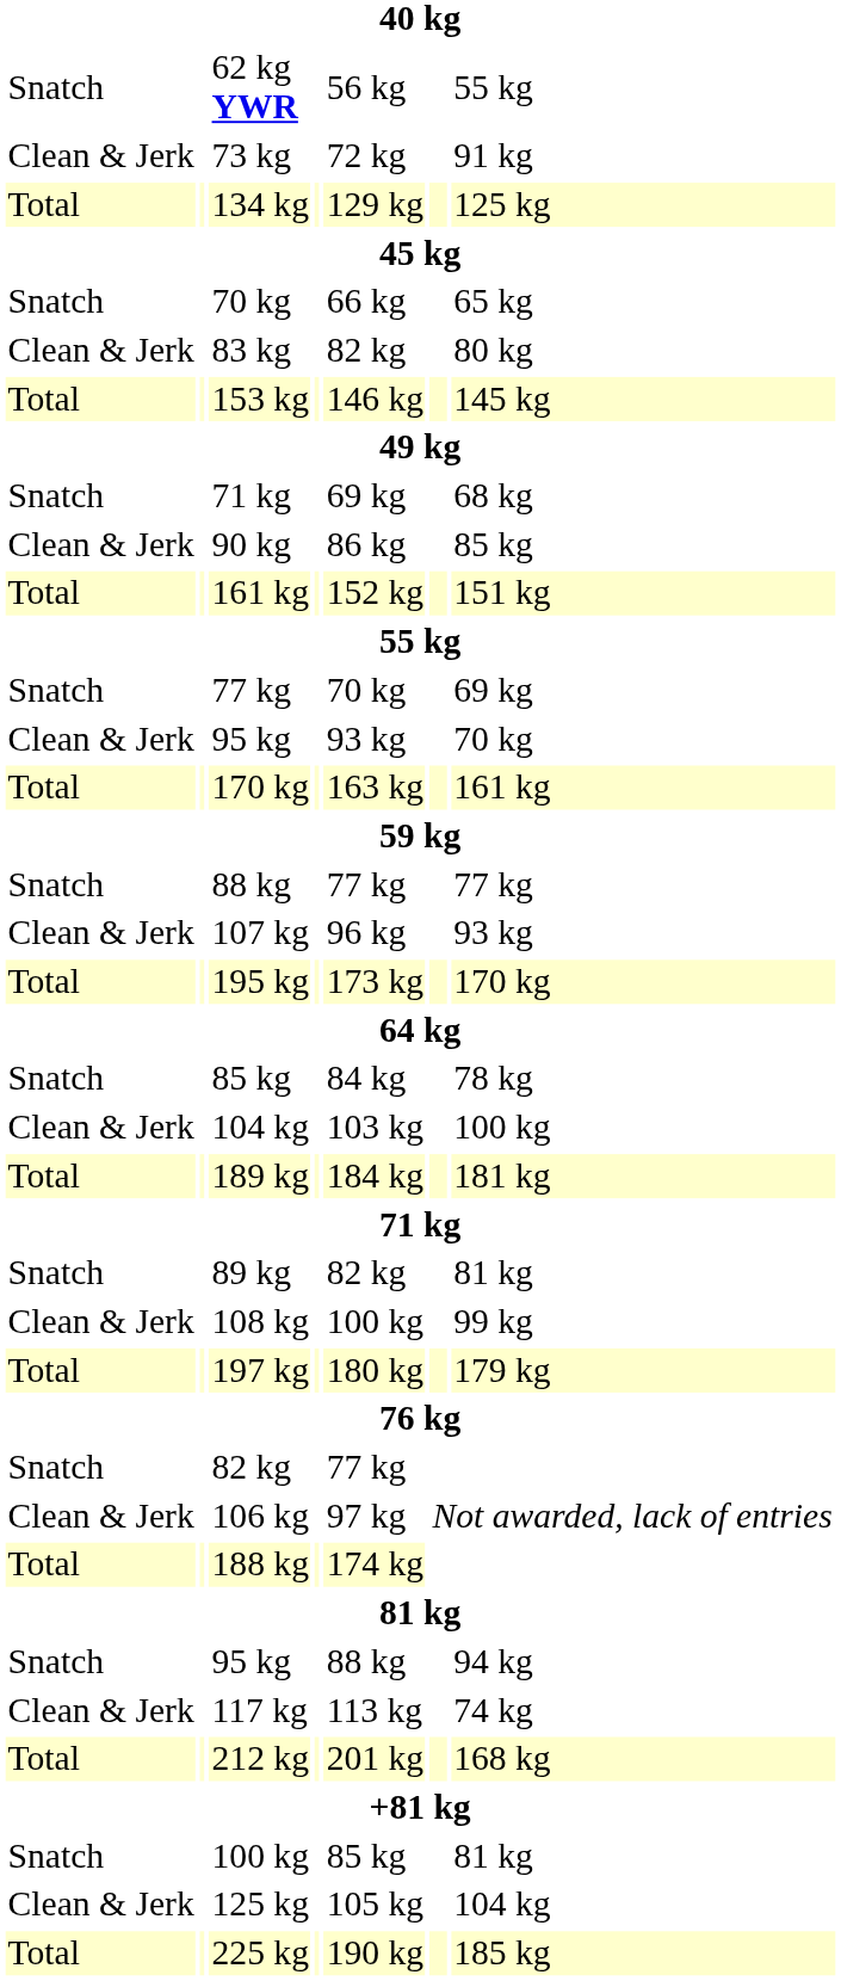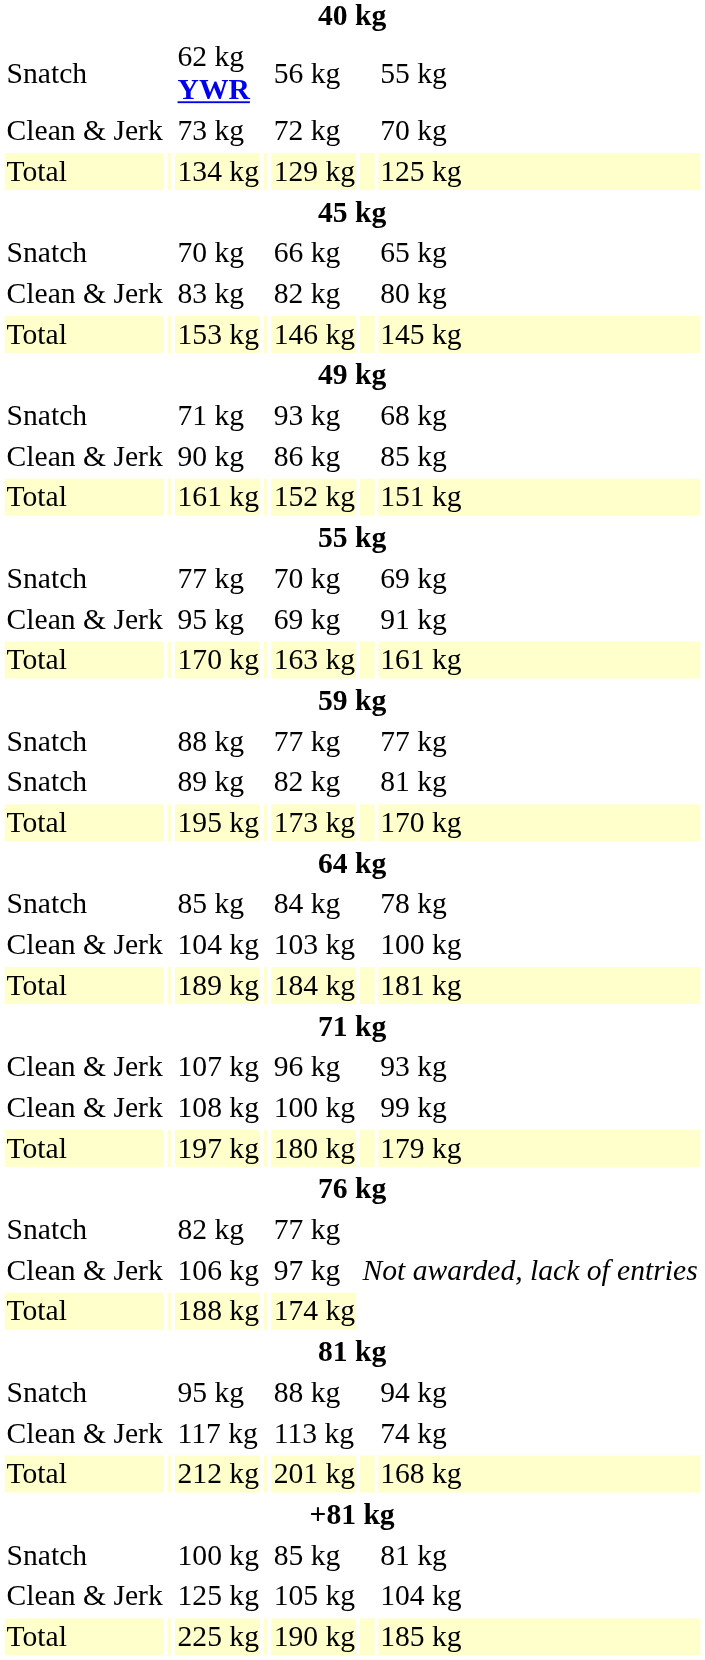 <table>
 <tr>
 <th colspan=7>40 kg</th>
 </tr>
 <tr>
 <td>Snatch</td>
 <td></td>
 <td>62 kg<br><strong><a href='#'>YWR</a></strong></td>
 <td></td>
 <td>56 kg</td>
 <td></td>
 <td>55 kg</td>
 </tr>
 <tr>
 <td>Clean & Jerk</td>
 <td></td>
 <td>73 kg</td>
 <td></td>
 <td>72 kg</td>
 <td></td>
-<td>91 kg</td>
+<td>70 kg</td>
 </tr>
 <tr bgcolor=ffffcc>
 <td>Total</td>
 <td></td>
 <td>134 kg</td>
 <td></td>
 <td>129 kg</td>
 <td></td>
 <td>125 kg</td>
 </tr>
 <tr>
 <th colspan=7>45 kg</th>
 </tr>
 <tr>
 <td>Snatch</td>
 <td></td>
 <td>70 kg</td>
 <td></td>
 <td>66 kg</td>
 <td></td>
 <td>65 kg</td>
 </tr>
 <tr>
 <td>Clean & Jerk</td>
 <td></td>
 <td>83 kg</td>
 <td></td>
 <td>82 kg</td>
 <td></td>
 <td>80 kg</td>
 </tr>
 <tr bgcolor=ffffcc>
 <td>Total</td>
 <td></td>
 <td>153 kg</td>
 <td></td>
 <td>146 kg</td>
 <td></td>
 <td>145 kg</td>
 </tr>
 <tr>
 <th colspan=7>49 kg</th>
 </tr>
 <tr>
 <td>Snatch</td>
 <td></td>
 <td>71 kg</td>
 <td></td>
-<td>69 kg</td>
+<td>93 kg</td>
 <td></td>
 <td>68 kg</td>
 </tr>
 <tr>
 <td>Clean & Jerk</td>
 <td></td>
 <td>90 kg</td>
 <td></td>
 <td>86 kg</td>
 <td></td>
 <td>85 kg</td>
 </tr>
 <tr bgcolor=ffffcc>
 <td>Total</td>
 <td></td>
 <td>161 kg</td>
 <td></td>
 <td>152 kg</td>
 <td></td>
 <td>151 kg</td>
 </tr>
 <tr>
 <th colspan=7>55 kg</th>
 </tr>
 <tr>
 <td>Snatch</td>
 <td></td>
 <td>77 kg</td>
 <td></td>
 <td>70 kg</td>
 <td></td>
 <td>69 kg</td>
 </tr>
 <tr>
 <td>Clean & Jerk</td>
 <td></td>
 <td>95 kg</td>
 <td></td>
-<td>93 kg</td>
+<td>69 kg</td>
 <td></td>
-<td>70 kg</td>
+<td>91 kg</td>
 </tr>
 <tr bgcolor=ffffcc>
 <td>Total</td>
 <td></td>
 <td>170 kg</td>
 <td></td>
 <td>163 kg</td>
 <td></td>
 <td>161 kg</td>
 </tr>
 <tr>
 <th colspan=7>59 kg</th>
 </tr>
 <tr>
 <td>Snatch</td>
 <td></td>
 <td>88 kg</td>
 <td></td>
 <td>77 kg</td>
 <td></td>
 <td>77 kg</td>
 </tr>
 <tr>
-<td>Clean & Jerk</td>
+<td>Snatch</td>
 <td></td>
-<td>107 kg</td>
+<td>89 kg</td>
 <td></td>
-<td>96 kg</td>
+<td>82 kg</td>
 <td></td>
-<td>93 kg</td>
+<td>81 kg</td>
 </tr>
 <tr bgcolor=ffffcc>
 <td>Total</td>
 <td></td>
 <td>195 kg</td>
 <td></td>
 <td>173 kg</td>
 <td></td>
 <td>170 kg</td>
 </tr>
 <tr>
 <th colspan=7>64 kg</th>
 </tr>
 <tr>
 <td>Snatch</td>
 <td></td>
 <td>85 kg</td>
 <td></td>
 <td>84 kg</td>
 <td></td>
 <td>78 kg</td>
 </tr>
 <tr>
 <td>Clean & Jerk</td>
 <td></td>
 <td>104 kg</td>
 <td></td>
 <td>103 kg</td>
 <td></td>
 <td>100 kg</td>
 </tr>
 <tr bgcolor=ffffcc>
 <td>Total</td>
 <td></td>
 <td>189 kg</td>
 <td></td>
 <td>184 kg</td>
 <td></td>
 <td>181 kg</td>
 </tr>
 <tr>
 <th colspan=7>71 kg</th>
 </tr>
 <tr>
-<td>Snatch</td>
+<td>Clean & Jerk</td>
 <td></td>
-<td>89 kg</td>
+<td>107 kg</td>
 <td></td>
-<td>82 kg</td>
+<td>96 kg</td>
 <td></td>
-<td>81 kg</td>
+<td>93 kg</td>
 </tr>
 <tr>
 <td>Clean & Jerk</td>
 <td></td>
 <td>108 kg</td>
 <td></td>
 <td>100 kg</td>
 <td></td>
 <td>99 kg</td>
 </tr>
 <tr bgcolor=ffffcc>
 <td>Total</td>
 <td></td>
 <td>197 kg</td>
 <td></td>
 <td>180 kg</td>
 <td></td>
 <td>179 kg</td>
 </tr>
 <tr>
 <th colspan=7>76 kg</th>
 </tr>
 <tr>
 <td>Snatch</td>
 <td></td>
 <td>82 kg</td>
 <td></td>
 <td>77 kg</td>
 <td rowspan=3 colspan=2 align=center><em>Not awarded, lack of entries</em></td>
 </tr>
 <tr>
 <td>Clean & Jerk</td>
 <td></td>
 <td>106 kg</td>
 <td></td>
 <td>97 kg</td>
 </tr>
 <tr bgcolor=ffffcc>
 <td>Total</td>
 <td></td>
 <td>188 kg</td>
 <td></td>
 <td>174 kg</td>
 </tr>
 <tr>
 <th colspan=7>81 kg</th>
 </tr>
 <tr>
 <td>Snatch</td>
 <td></td>
 <td>95 kg</td>
 <td></td>
 <td>88 kg</td>
 <td></td>
 <td>94 kg</td>
 </tr>
 <tr>
 <td>Clean & Jerk</td>
 <td></td>
 <td>117 kg</td>
 <td></td>
 <td>113 kg</td>
 <td></td>
 <td>74 kg</td>
 </tr>
 <tr bgcolor=ffffcc>
 <td>Total</td>
 <td></td>
 <td>212 kg</td>
 <td></td>
 <td>201 kg</td>
 <td></td>
 <td>168 kg</td>
 </tr>
 <tr>
 <th colspan=7>+81 kg</th>
 </tr>
 <tr>
 <td>Snatch</td>
 <td></td>
 <td>100 kg</td>
 <td></td>
 <td>85 kg</td>
 <td></td>
 <td>81 kg</td>
 </tr>
 <tr>
 <td>Clean & Jerk</td>
 <td></td>
 <td>125 kg</td>
 <td></td>
 <td>105 kg</td>
 <td></td>
 <td>104 kg</td>
 </tr>
 <tr bgcolor=ffffcc>
 <td>Total</td>
 <td></td>
 <td>225 kg</td>
 <td></td>
 <td>190 kg</td>
 <td></td>
 <td>185 kg</td>
 </tr>
 </table>
